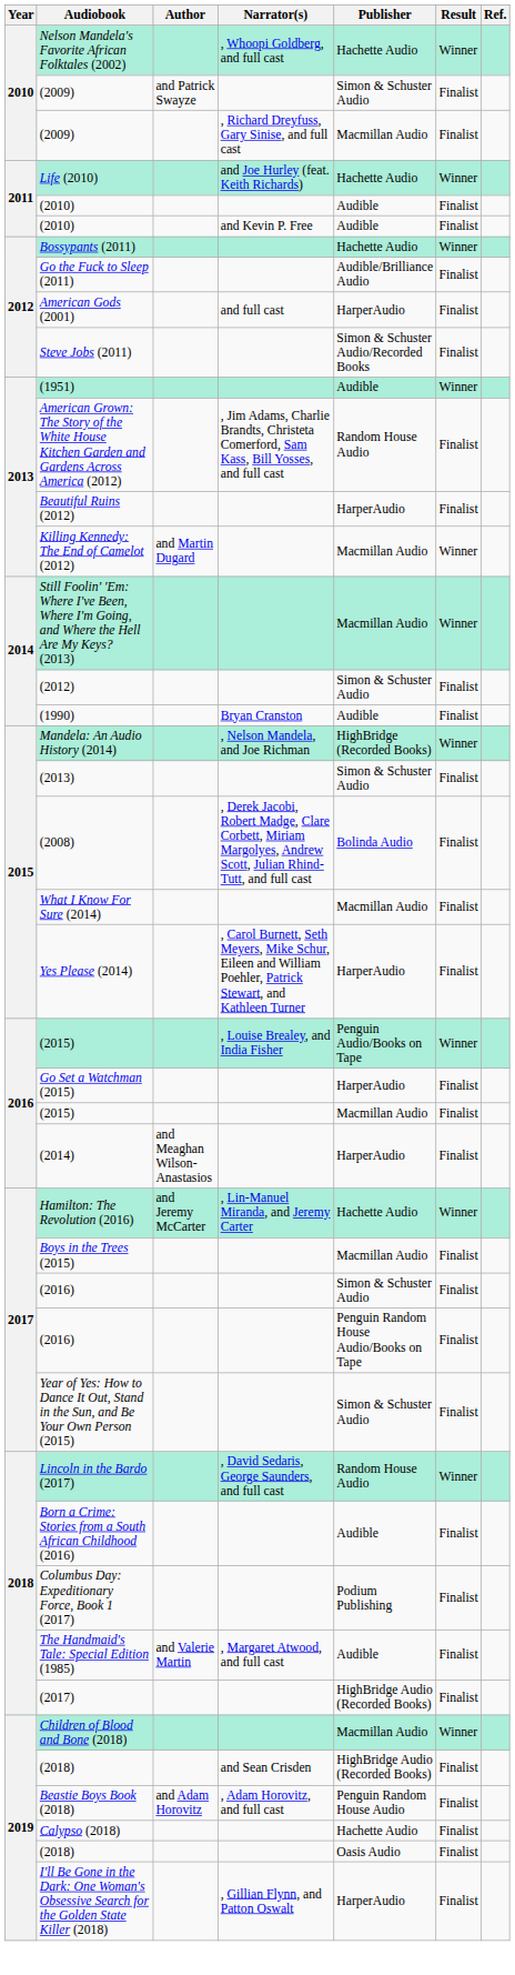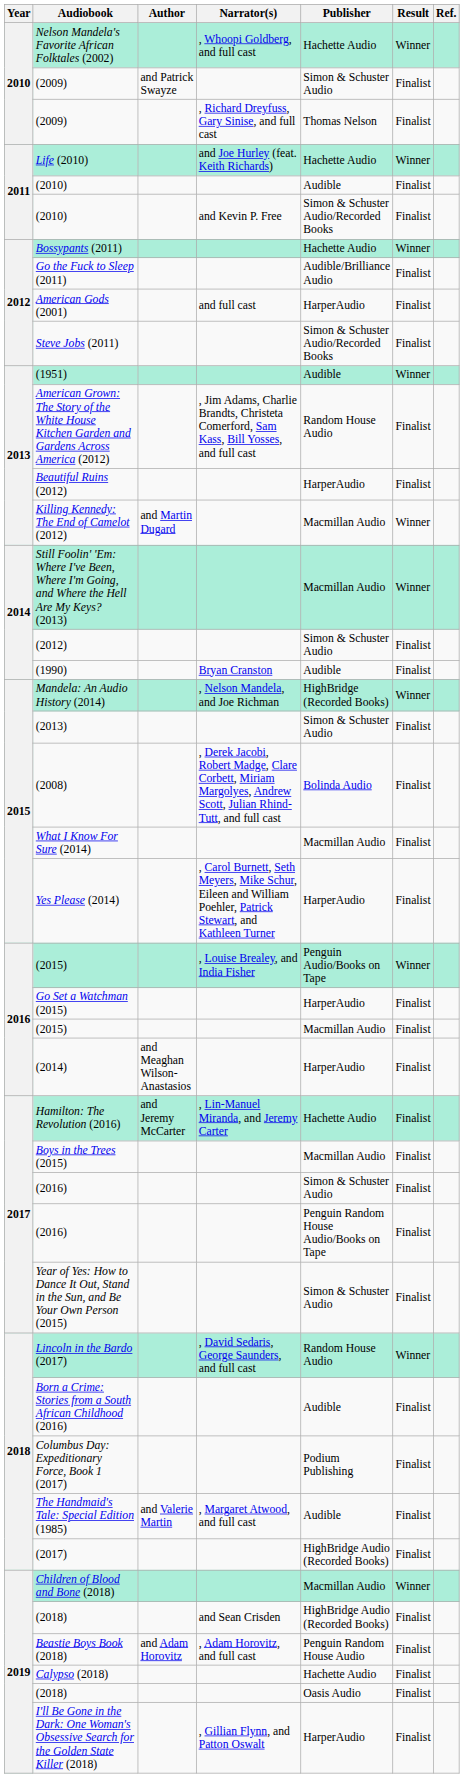 <table class="wikitable sortable mw-collapsible" style="width:100%">
 <tr bgcolor="#bebebe">
 <th scope="col" width="5%">Year</th>
 <th scope="col" width="23%">Audiobook</th>
 <th>Author</th>
 <th scope="col" width="23%">Narrator(s)</th>
 <th scope="col" width="15%">Publisher</th>
 <th scope="col" width="6%">Result</th>
 <th scope="col" width="5%">Ref.</th>
 </tr>
 <tr style="background:#ABEED9">
 <th rowspan="3">2010<br></th>
 <td><em>Nelson Mandela's Favorite African Folktales</em> (2002)</td>
 <td></td>
 <td>, <a href='#'>Whoopi Goldberg</a>, and full cast</td>
 <td>Hachette Audio</td>
 <td>Winner</td>
 <td></td>
 </tr>
 <tr>
 <td><em></em> (2009)</td>
 <td>and Patrick Swayze</td>
 <td></td>
 <td>Simon & Schuster Audio</td>
 <td>Finalist</td>
 <td></td>
 </tr>
 <tr>
 <td><em></em> (2009)</td>
 <td></td>
 <td>, <a href='#'>Richard Dreyfuss</a>, <a href='#'>Gary Sinise</a>, and full cast</td>
-<td>Macmillan Audio</td>
+<td>Thomas Nelson</td>
 <td>Finalist</td>
 <td></td>
 </tr>
 <tr style="background:#ABEED9">
 <th rowspan="3">2011<br></th>
 <td><em><a href='#'>Life</a></em> (2010)</td>
 <td></td>
 <td> and <a href='#'>Joe Hurley</a> (feat. <a href='#'>Keith Richards</a>)</td>
 <td>Hachette Audio</td>
 <td>Winner</td>
 <td></td>
 </tr>
 <tr>
 <td><em></em> (2010)</td>
 <td></td>
 <td></td>
 <td>Audible</td>
 <td>Finalist</td>
 <td></td>
 </tr>
 <tr>
 <td><em></em> (2010)</td>
 <td></td>
 <td> and Kevin P. Free</td>
-<td>Audible</td>
+<td>Simon & Schuster Audio/Recorded Books</td>
 <td>Finalist</td>
 <td></td>
 </tr>
 <tr style="background:#ABEED9">
 <th rowspan="4">2012<br></th>
 <td><em><a href='#'>Bossypants</a></em> (2011)</td>
 <td></td>
 <td></td>
 <td>Hachette Audio</td>
 <td>Winner</td>
 <td></td>
 </tr>
 <tr>
 <td><em><a href='#'>Go the Fuck to Sleep</a></em> (2011)</td>
 <td></td>
 <td></td>
 <td>Audible/Brilliance Audio</td>
 <td>Finalist</td>
 <td></td>
 </tr>
 <tr>
 <td><em><a href='#'>American Gods</a></em> (2001)</td>
 <td></td>
 <td> and full cast</td>
 <td>HarperAudio</td>
 <td>Finalist</td>
 <td></td>
 </tr>
 <tr>
 <td><em><a href='#'>Steve Jobs</a></em> (2011)</td>
 <td></td>
 <td></td>
 <td>Simon & Schuster Audio/Recorded Books</td>
 <td>Finalist</td>
 <td></td>
 </tr>
 <tr style="background:#ABEED9">
 <th rowspan="4">2013<br></th>
 <td><em></em> (1951)</td>
 <td></td>
 <td></td>
 <td>Audible</td>
 <td>Winner</td>
 <td></td>
 </tr>
 <tr>
 <td><em><a href='#'>American Grown: The Story of the White House Kitchen Garden and Gardens Across America</a></em> (2012)</td>
 <td></td>
 <td>, Jim Adams, Charlie Brandts, Christeta Comerford, <a href='#'>Sam Kass</a>, <a href='#'>Bill Yosses</a>, and full cast</td>
 <td>Random House Audio</td>
 <td>Finalist</td>
 <td></td>
 </tr>
 <tr>
 <td><em><a href='#'>Beautiful Ruins</a></em> (2012)</td>
 <td></td>
 <td></td>
 <td>HarperAudio</td>
 <td>Finalist</td>
 <td></td>
 </tr>
 <tr>
 <td><em><a href='#'>Killing Kennedy: The End of Camelot</a></em> (2012)</td>
 <td> and <a href='#'>Martin Dugard</a></td>
 <td></td>
 <td>Macmillan Audio</td>
 <td>Winner</td>
 <td></td>
 </tr>
 <tr style="background:#ABEED9">
 <th rowspan="3">2014<br></th>
 <td><em>Still Foolin' 'Em: Where I've Been, Where I'm Going, and Where the Hell Are My Keys?</em> (2013)</td>
 <td></td>
 <td></td>
 <td>Macmillan Audio</td>
 <td>Winner</td>
 <td></td>
 </tr>
 <tr>
 <td><em></em> (2012)</td>
 <td></td>
 <td></td>
 <td>Simon & Schuster Audio</td>
 <td>Finalist</td>
 <td></td>
 </tr>
 <tr>
 <td><em></em> (1990)</td>
 <td></td>
 <td><a href='#'>Bryan Cranston</a></td>
 <td>Audible</td>
 <td>Finalist</td>
 <td></td>
 </tr>
 <tr style="background:#ABEED9">
 <th rowspan="5">2015<br></th>
 <td><em>Mandela: An Audio History</em> (2014)</td>
 <td></td>
 <td>, <a href='#'>Nelson Mandela</a>, and Joe Richman</td>
 <td>HighBridge (Recorded Books)</td>
 <td>Winner</td>
 <td></td>
 </tr>
 <tr>
 <td><em></em> (2013)</td>
 <td></td>
 <td></td>
 <td>Simon & Schuster Audio</td>
 <td>Finalist</td>
 <td></td>
 </tr>
 <tr>
 <td><em></em> (2008)</td>
 <td></td>
 <td>, <a href='#'>Derek Jacobi</a>, <a href='#'>Robert Madge</a>, <a href='#'>Clare Corbett</a>, <a href='#'>Miriam Margolyes</a>, <a href='#'>Andrew Scott</a>, <a href='#'>Julian Rhind-Tutt</a>, and full cast</td>
 <td><a href='#'>Bolinda Audio</a></td>
 <td>Finalist</td>
 <td></td>
 </tr>
 <tr>
 <td><em><a href='#'>What I Know For Sure</a></em> (2014)</td>
 <td></td>
 <td></td>
 <td>Macmillan Audio</td>
 <td>Finalist</td>
 <td></td>
 </tr>
 <tr>
 <td><em><a href='#'>Yes Please</a></em> (2014)</td>
 <td></td>
 <td>, <a href='#'>Carol Burnett</a>, <a href='#'>Seth Meyers</a>, <a href='#'>Mike Schur</a>, Eileen and William Poehler, <a href='#'>Patrick Stewart</a>, and <a href='#'>Kathleen Turner</a></td>
 <td>HarperAudio</td>
 <td>Finalist</td>
 <td></td>
 </tr>
 <tr style="background:#ABEED9">
 <th rowspan="4">2016<br></th>
 <td><em></em> (2015)</td>
 <td></td>
 <td>, <a href='#'>Louise Brealey</a>, and <a href='#'>India Fisher</a></td>
 <td>Penguin Audio/Books on Tape</td>
 <td>Winner</td>
 <td></td>
 </tr>
 <tr>
 <td><em><a href='#'>Go Set a Watchman</a></em> (2015)</td>
 <td></td>
 <td></td>
 <td>HarperAudio</td>
 <td>Finalist</td>
 <td></td>
 </tr>
 <tr>
 <td><em></em> (2015)</td>
 <td></td>
 <td></td>
 <td>Macmillan Audio</td>
 <td>Finalist</td>
 <td></td>
 </tr>
 <tr>
 <td><em></em> (2014)</td>
 <td> and Meaghan Wilson-Anastasios</td>
 <td></td>
 <td>HarperAudio</td>
 <td>Finalist</td>
 <td></td>
 </tr>
 <tr style="background:#ABEED9">
 <th rowspan="5">2017<br></th>
 <td><em>Hamilton: The Revolution</em> (2016)</td>
 <td> and Jeremy McCarter</td>
 <td>, <a href='#'>Lin-Manuel Miranda</a>, and <a href='#'>Jeremy Carter</a></td>
 <td>Hachette Audio</td>
-<td>Winner</td>
+<td>Finalist</td>
 <td></td>
 </tr>
 <tr>
 <td><em><a href='#'>Boys in the Trees</a></em> (2015)</td>
 <td></td>
 <td></td>
 <td>Macmillan Audio</td>
 <td>Finalist</td>
 <td></td>
 </tr>
 <tr>
 <td><em></em> (2016)</td>
 <td></td>
 <td></td>
 <td>Simon & Schuster Audio</td>
 <td>Finalist</td>
 <td></td>
 </tr>
 <tr>
 <td><em></em> (2016)</td>
 <td></td>
 <td></td>
 <td>Penguin Random House Audio/Books on Tape</td>
 <td>Finalist</td>
 <td></td>
 </tr>
 <tr>
 <td><em>Year of Yes: How to Dance It Out, Stand in the Sun, and Be Your Own Person</em> (2015)</td>
 <td></td>
 <td></td>
 <td>Simon & Schuster Audio</td>
 <td>Finalist</td>
 <td></td>
 </tr>
 <tr style="background:#ABEED9">
 <th rowspan="5">2018<br></th>
 <td><em><a href='#'>Lincoln in the Bardo</a></em> (2017)</td>
 <td></td>
 <td>, <a href='#'>David Sedaris</a>, <a href='#'>George Saunders</a>, and full cast</td>
 <td>Random House Audio</td>
 <td>Winner</td>
 <td></td>
 </tr>
 <tr>
 <td><em><a href='#'>Born a Crime: Stories from a South African Childhood</a></em> (2016)</td>
 <td></td>
 <td></td>
 <td>Audible</td>
 <td>Finalist</td>
 <td></td>
 </tr>
 <tr>
 <td><em>Columbus Day: Expeditionary Force, Book 1</em> (2017)</td>
 <td></td>
 <td></td>
 <td>Podium Publishing</td>
 <td>Finalist</td>
 <td></td>
 </tr>
 <tr>
 <td><em><a href='#'>The Handmaid's Tale: Special Edition</a></em> (1985)</td>
 <td> and <a href='#'>Valerie Martin</a></td>
 <td>, <a href='#'>Margaret Atwood</a>, and full cast</td>
 <td>Audible</td>
 <td>Finalist</td>
 <td></td>
 </tr>
 <tr>
 <td><em></em> (2017)</td>
 <td></td>
 <td></td>
 <td>HighBridge Audio (Recorded Books)</td>
 <td>Finalist</td>
 <td></td>
 </tr>
 <tr style="background:#ABEED9">
 <th rowspan="6">2019<br></th>
 <td><em><a href='#'>Children of Blood and Bone</a></em> (2018)</td>
 <td></td>
 <td></td>
 <td>Macmillan Audio</td>
 <td>Winner</td>
 <td></td>
 </tr>
 <tr>
 <td><em></em> (2018)</td>
 <td></td>
 <td> and Sean Crisden</td>
 <td>HighBridge Audio (Recorded Books)</td>
 <td>Finalist</td>
 <td></td>
 </tr>
 <tr>
 <td><em><a href='#'>Beastie Boys Book</a></em> (2018)</td>
 <td> and <a href='#'>Adam Horovitz</a></td>
 <td>, <a href='#'>Adam Horovitz</a>, and full cast</td>
 <td>Penguin Random House Audio</td>
 <td>Finalist</td>
 <td></td>
 </tr>
 <tr>
 <td><em><a href='#'>Calypso</a></em> (2018)</td>
 <td></td>
 <td></td>
 <td>Hachette Audio</td>
 <td>Finalist</td>
 <td></td>
 </tr>
 <tr>
 <td><em></em> (2018)</td>
 <td></td>
 <td></td>
 <td>Oasis Audio</td>
 <td>Finalist</td>
 <td></td>
 </tr>
 <tr>
 <td><em><a href='#'>I'll Be Gone in the Dark: One Woman's Obsessive Search for the Golden State Killer</a></em> (2018)</td>
 <td></td>
 <td>, <a href='#'>Gillian Flynn</a>, and <a href='#'>Patton Oswalt</a></td>
 <td>HarperAudio</td>
 <td>Finalist</td>
 <td></td>
 </tr>
 </table>
